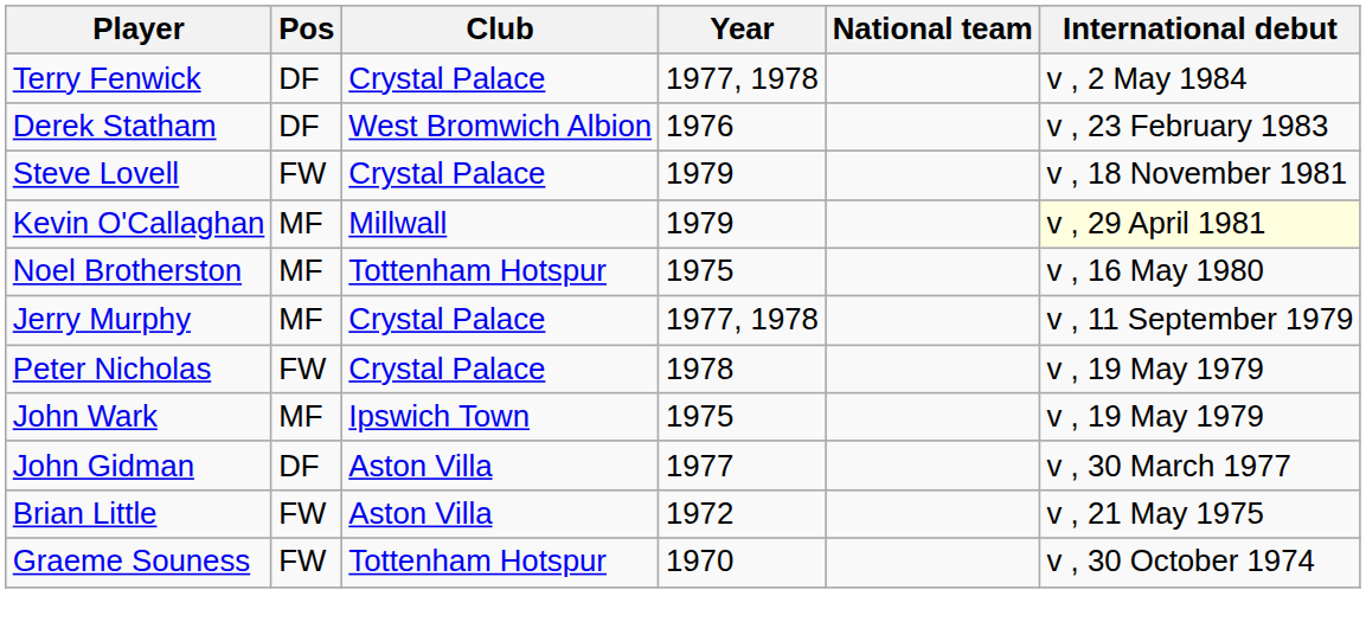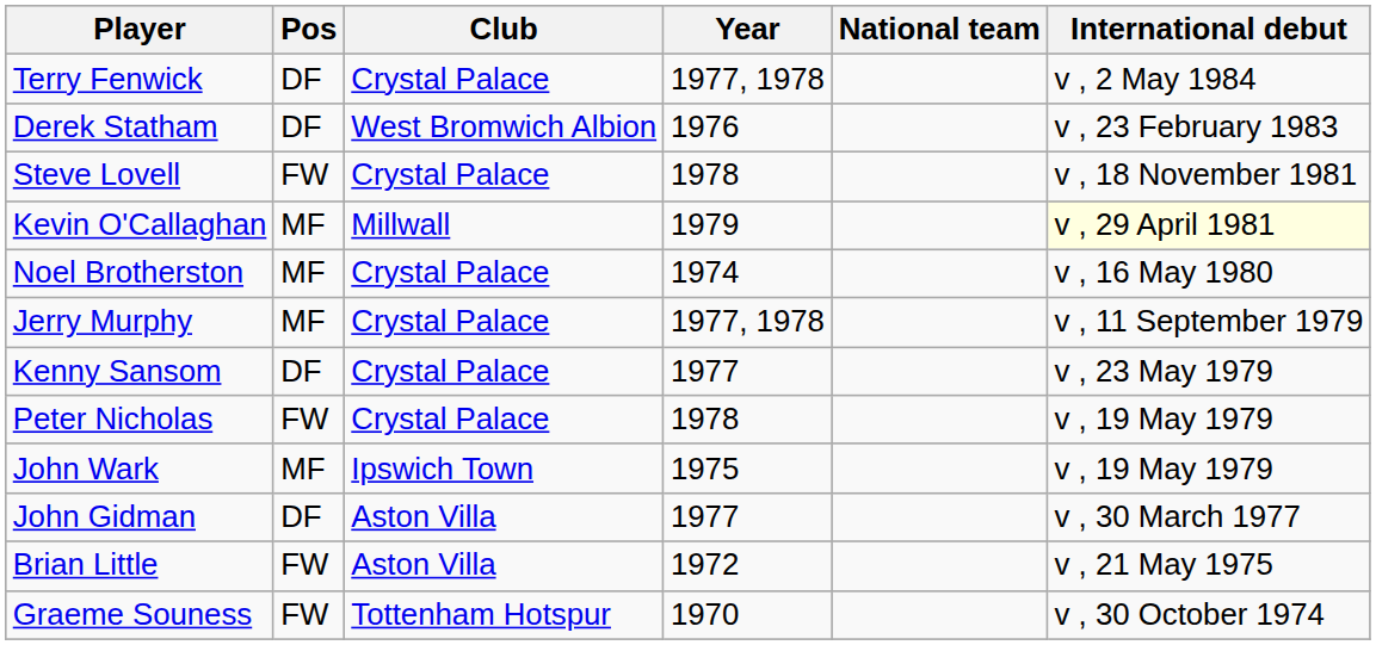 <table class="wikitable sortable">
 <tr>
 <th>Player</th>
 <th>Pos</th>
 <th>Club</th>
 <th>Year</th>
 <th>National team</th>
 <th>International debut</th>
 </tr>
 <tr>
 <td><a href='#'>Terry Fenwick</a></td>
 <td>DF</td>
 <td><a href='#'>Crystal Palace</a></td>
 <td>1977, 1978</td>
 <td></td>
 <td>v , 2 May 1984</td>
 </tr>
 <tr>
 <td><a href='#'>Derek Statham</a></td>
 <td>DF</td>
 <td><a href='#'>West Bromwich Albion</a></td>
 <td>1976</td>
 <td></td>
 <td>v , 23 February 1983</td>
 </tr>
 <tr>
 <td><a href='#'>Steve Lovell</a></td>
 <td>FW</td>
 <td><a href='#'>Crystal Palace</a></td>
-<td>1979</td>
+<td>1978</td>
 <td></td>
 <td>v , 18 November 1981</td>
 </tr>
 <tr>
 <td><a href='#'>Kevin O'Callaghan</a></td>
 <td>MF</td>
 <td><a href='#'>Millwall</a></td>
 <td>1979</td>
 <td></td>
 <td style="background: lightyellow;">v , 29 April 1981</td>
 </tr>
 <tr>
 <td><a href='#'>Noel Brotherston</a></td>
 <td>MF</td>
-<td><a href='#'>Tottenham Hotspur</a></td>
-<td>1975</td>
+<td><a href='#'>Crystal Palace</a></td>
+<td>1974</td>
 <td></td>
 <td>v , 16 May 1980</td>
 </tr>
 <tr>
 <td><a href='#'>Jerry Murphy</a></td>
 <td>MF</td>
 <td><a href='#'>Crystal Palace</a></td>
 <td>1977, 1978</td>
 <td></td>
 <td>v , 11 September 1979</td>
+</tr>
+<tr>
+<td><a href='#'>Kenny Sansom</a></td>
+<td>DF</td>
+<td><a href='#'>Crystal Palace</a></td>
+<td>1977</td>
+<td></td>
+<td>v , 23 May 1979</td>
 </tr>
 <tr>
 <td><a href='#'>Peter Nicholas</a></td>
 <td>FW</td>
 <td><a href='#'>Crystal Palace</a></td>
 <td>1978</td>
 <td></td>
 <td>v , 19 May 1979</td>
 </tr>
 <tr>
 <td><a href='#'>John Wark</a></td>
 <td>MF</td>
 <td><a href='#'>Ipswich Town</a></td>
 <td>1975</td>
 <td></td>
 <td>v , 19 May 1979</td>
 </tr>
 <tr>
 <td><a href='#'>John Gidman</a></td>
 <td>DF</td>
 <td><a href='#'>Aston Villa</a></td>
 <td>1977</td>
 <td></td>
 <td>v , 30 March 1977</td>
 </tr>
 <tr>
 <td><a href='#'>Brian Little</a></td>
 <td>FW</td>
 <td><a href='#'>Aston Villa</a></td>
 <td>1972</td>
 <td></td>
 <td>v , 21 May 1975</td>
 </tr>
 <tr>
 <td><a href='#'>Graeme Souness</a></td>
 <td>FW</td>
 <td><a href='#'>Tottenham Hotspur</a></td>
 <td>1970</td>
 <td></td>
 <td>v , 30 October 1974</td>
 </tr>
 </table>
